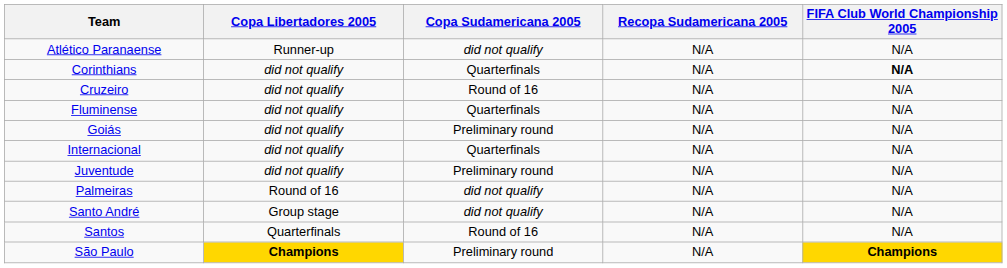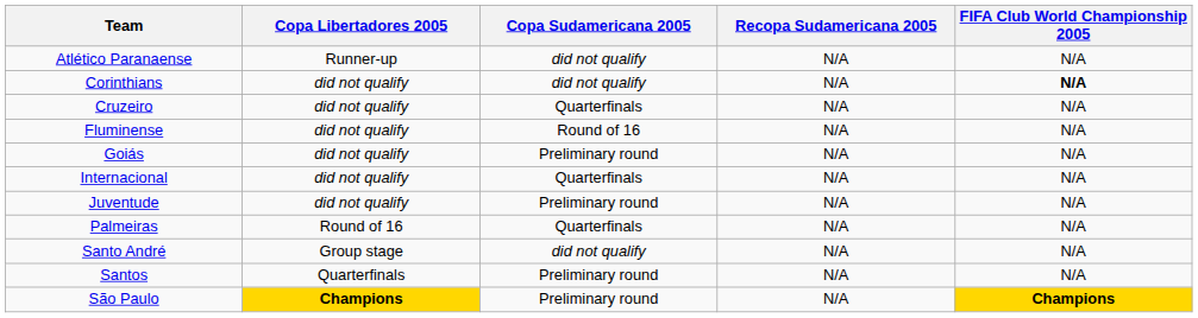 <table class="wikitable">
 <tr>
 <th style="width:20%;">Team</th>
 <th style="width:20%;"><a href='#'>Copa Libertadores 2005</a></th>
 <th style="width:20%;"><a href='#'>Copa Sudamericana 2005</a></th>
 <th style="width:20%;"><a href='#'>Recopa Sudamericana 2005</a></th>
 <th style="width:20%;"><a href='#'>FIFA Club World Championship 2005</a></th>
 </tr>
 <tr style="text-align:center;">
 <td><a href='#'>Atlético Paranaense</a></td>
 <td>Runner-up</td>
 <td><em>did not qualify</em></td>
 <td>N/A</td>
 <td>N/A</td>
 </tr>
 <tr style="text-align:center;">
 <td><a href='#'>Corinthians</a></td>
 <td><em>did not qualify</em></td>
-<td>Quarterfinals</td>
+<td><em>did not qualify</em></td>
 <td>N/A</td>
 <td><strong>N/A</strong></td>
 </tr>
 <tr style="text-align:center;">
 <td><a href='#'>Cruzeiro</a></td>
 <td><em>did not qualify</em></td>
-<td>Round of 16</td>
+<td>Quarterfinals</td>
 <td>N/A</td>
 <td>N/A</td>
 </tr>
 <tr style="text-align:center;">
 <td><a href='#'>Fluminense</a></td>
 <td><em>did not qualify</em></td>
-<td>Quarterfinals</td>
+<td>Round of 16</td>
 <td>N/A</td>
 <td>N/A</td>
 </tr>
 <tr style="text-align:center;">
 <td><a href='#'>Goiás</a></td>
 <td><em>did not qualify</em></td>
 <td>Preliminary round</td>
 <td>N/A</td>
 <td>N/A</td>
 </tr>
 <tr style="text-align:center;">
 <td><a href='#'>Internacional</a></td>
 <td><em>did not qualify</em></td>
 <td>Quarterfinals</td>
 <td>N/A</td>
 <td>N/A</td>
 </tr>
 <tr style="text-align:center;">
 <td><a href='#'>Juventude</a></td>
 <td><em>did not qualify</em></td>
 <td>Preliminary round</td>
 <td>N/A</td>
 <td>N/A</td>
 </tr>
 <tr style="text-align:center;">
 <td><a href='#'>Palmeiras</a></td>
 <td>Round of 16</td>
-<td><em>did not qualify</em></td>
+<td>Quarterfinals</td>
 <td>N/A</td>
 <td>N/A</td>
 </tr>
 <tr style="text-align:center;">
 <td><a href='#'>Santo André</a></td>
 <td>Group stage</td>
 <td><em>did not qualify</em></td>
 <td>N/A</td>
 <td>N/A</td>
 </tr>
 <tr style="text-align:center;">
 <td><a href='#'>Santos</a></td>
 <td>Quarterfinals</td>
-<td>Round of 16</td>
+<td>Preliminary round</td>
 <td>N/A</td>
 <td>N/A</td>
 </tr>
 <tr style="text-align:center;">
 <td><a href='#'>São Paulo</a></td>
 <td style="background:gold;"><strong>Champions</strong></td>
 <td>Preliminary round</td>
 <td>N/A</td>
 <td style="background:gold;"><strong>Champions</strong></td>
 </tr>
 </table>
